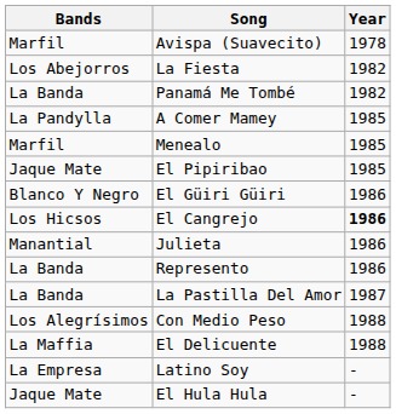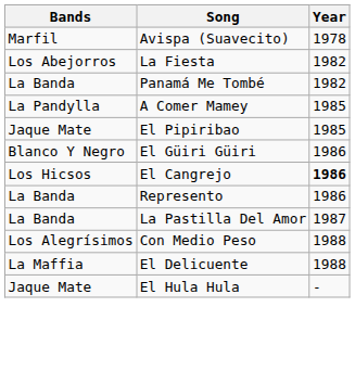 <table class="wikitable">
 <tr>
 <th>Bands</th>
 <th>Song</th>
 <th>Year</th>
 </tr>
 <tr>
 <td>Marfil</td>
 <td>Avispa (Suavecito)</td>
 <td>1978</td>
 </tr>
 <tr>
 <td>Los Abejorros</td>
 <td>La Fiesta</td>
 <td>1982</td>
 </tr>
 <tr>
 <td>La Banda</td>
 <td>Panamá Me Tombé</td>
 <td>1982</td>
 </tr>
 <tr>
 <td>La Pandylla</td>
 <td>A Comer Mamey</td>
 <td>1985</td>
 </tr>
 <tr>
-<td>Marfil</td>
-<td>Menealo</td>
-<td>1985</td>
-</tr>
-<tr>
 <td>Jaque Mate</td>
 <td>El Pipiribao</td>
 <td>1985</td>
 </tr>
 <tr>
 <td>Blanco Y Negro</td>
 <td>El Güiri Güiri</td>
 <td>1986</td>
 </tr>
 <tr>
 <td>Los Hicsos</td>
 <td>El Cangrejo</td>
 <td><strong>1986</strong></td>
-</tr>
-<tr>
-<td>Manantial</td>
-<td>Julieta</td>
-<td>1986</td>
 </tr>
 <tr>
 <td>La Banda</td>
 <td>Represento</td>
 <td>1986</td>
 </tr>
 <tr>
 <td>La Banda</td>
 <td>La Pastilla Del Amor</td>
 <td>1987</td>
 </tr>
 <tr>
 <td>Los Alegrísimos</td>
 <td>Con Medio Peso</td>
 <td>1988</td>
 </tr>
 <tr>
 <td>La Maffia</td>
 <td>El Delicuente</td>
 <td>1988</td>
 </tr>
 <tr>
-<td>La Empresa</td>
-<td>Latino Soy</td>
-<td>-</td>
-</tr>
-<tr>
 <td>Jaque Mate</td>
 <td>El Hula Hula</td>
 <td>-</td>
 </tr>
 </table>
